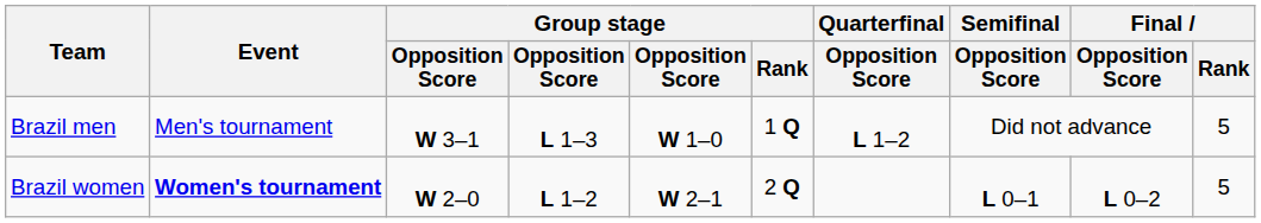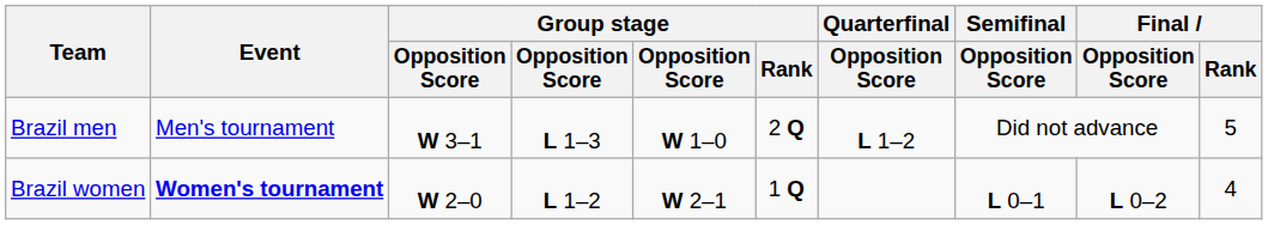 <table class=wikitable style=font-size:90%;text-align:center>
 <tr>
 <th rowspan=2>Team</th>
 <th rowspan=2>Event</th>
 <th colspan=4>Group stage</th>
 <th>Quarterfinal</th>
 <th>Semifinal</th>
 <th colspan=2>Final / </th>
 </tr>
 <tr style=font-size:95%>
 <th>Opposition<br>Score</th>
 <th>Opposition<br>Score</th>
 <th>Opposition<br>Score</th>
 <th>Rank</th>
 <th>Opposition<br>Score</th>
 <th>Opposition<br>Score</th>
 <th>Opposition<br>Score</th>
 <th>Rank</th>
 </tr>
 <tr>
 <td align=left><a href='#'>Brazil men</a></td>
 <td align=left><a href='#'>Men's tournament</a></td>
 <td><br><strong>W</strong> 3–1</td>
 <td><br><strong>L</strong> 1–3</td>
 <td><br><strong>W</strong> 1–0</td>
-<td>1 <strong>Q</strong></td>
+<td>2 <strong>Q</strong></td>
 <td><br><strong>L</strong> 1–2</td>
 <td colspan=2>Did not advance</td>
 <td>5</td>
 </tr>
 <tr>
 <td align=left><a href='#'>Brazil women</a></td>
 <td align=left><strong><a href='#'>Women's tournament</a></strong></td>
 <td><br><strong>W</strong> 2–0</td>
 <td><br><strong>L</strong> 1–2</td>
 <td><br><strong>W</strong> 2–1</td>
-<td>2 <strong>Q</strong></td>
+<td>1 <strong>Q</strong></td>
 <td></td>
 <td><br><strong>L</strong> 0–1</td>
 <td><br><strong>L</strong> 0–2</td>
-<td>5</td>
+<td>4</td>
 </tr>
 </table>
